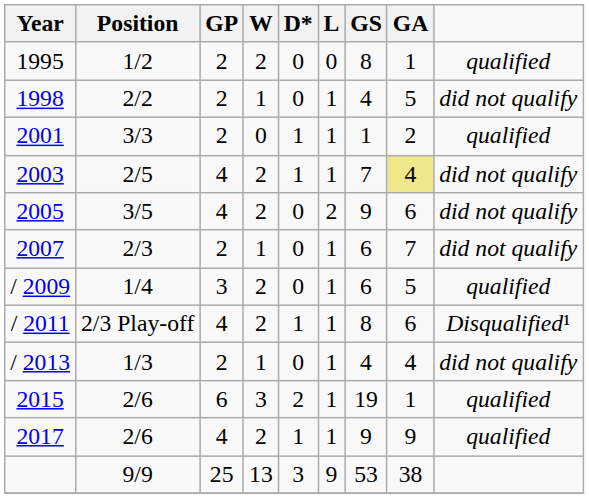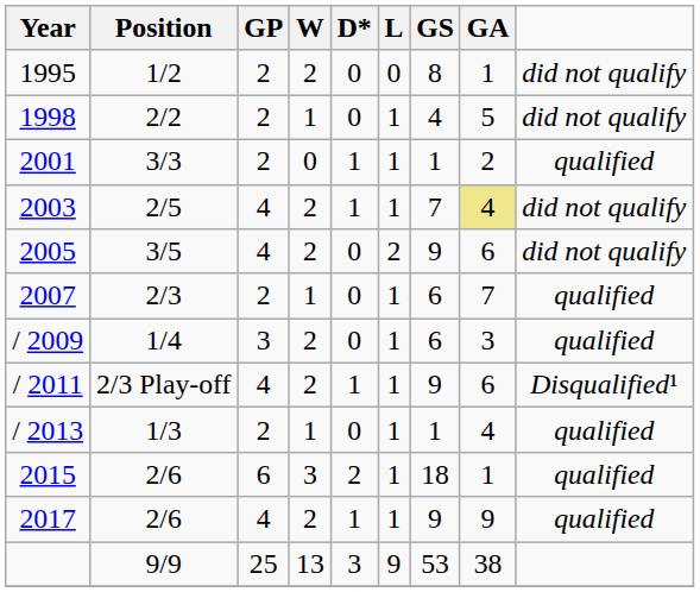 <table class="wikitable" style="text-align: center;">
 <tr>
 <th>Year</th>
 <th>Position</th>
 <th>GP</th>
 <th>W</th>
 <th>D*</th>
 <th>L</th>
 <th>GS</th>
 <th>GA</th>
 <td></td>
 </tr>
 <tr>
 <td>1995</td>
 <td>1/2</td>
 <td>2</td>
 <td>2</td>
 <td>0</td>
 <td>0</td>
 <td>8</td>
 <td>1</td>
-<td><em>qualified</em></td>
+<td><em>did not qualify</em></td>
 </tr>
 <tr>
 <td><a href='#'>1998</a></td>
 <td>2/2</td>
 <td>2</td>
 <td>1</td>
 <td>0</td>
 <td>1</td>
 <td>4</td>
 <td>5</td>
 <td><em>did not qualify</em></td>
 </tr>
 <tr>
 <td> <a href='#'>2001</a></td>
 <td>3/3</td>
 <td>2</td>
 <td>0</td>
 <td>1</td>
 <td>1</td>
 <td>1</td>
 <td>2</td>
 <td><em>qualified</em></td>
 </tr>
 <tr>
 <td><a href='#'>2003</a></td>
 <td>2/5</td>
 <td>4</td>
 <td>2</td>
 <td>1</td>
 <td>1</td>
 <td>7</td>
 <td style="background: khaki;">4</td>
 <td><em>did not qualify</em></td>
 </tr>
 <tr>
 <td><a href='#'>2005</a></td>
 <td>3/5</td>
 <td>4</td>
 <td>2</td>
 <td>0</td>
 <td>2</td>
 <td>9</td>
 <td>6</td>
 <td><em>did not qualify</em></td>
 </tr>
 <tr>
 <td><a href='#'>2007</a></td>
 <td>2/3</td>
 <td>2</td>
 <td>1</td>
 <td>0</td>
 <td>1</td>
 <td>6</td>
 <td>7</td>
-<td><em>did not qualify</em></td>
+<td><em>qualified</em></td>
 </tr>
 <tr>
 <td>/ <a href='#'>2009</a></td>
 <td>1/4</td>
 <td>3</td>
 <td>2</td>
 <td>0</td>
 <td>1</td>
 <td>6</td>
-<td>5</td>
+<td>3</td>
 <td><em>qualified</em></td>
 </tr>
 <tr>
 <td>/ <a href='#'>2011</a></td>
 <td>2/3 Play-off</td>
 <td>4</td>
 <td>2</td>
 <td>1</td>
 <td>1</td>
-<td>8</td>
+<td>9</td>
 <td>6</td>
 <td><em>Disqualified</em>¹</td>
 </tr>
 <tr>
 <td>/ <a href='#'>2013</a></td>
 <td>1/3</td>
 <td>2</td>
 <td>1</td>
 <td>0</td>
 <td>1</td>
+<td>1</td>
 <td>4</td>
-<td>4</td>
-<td><em>did not qualify</em></td>
+<td><em>qualified</em></td>
 </tr>
 <tr>
 <td> <a href='#'>2015</a></td>
 <td>2/6</td>
 <td>6</td>
 <td>3</td>
 <td>2</td>
 <td>1</td>
-<td>19</td>
+<td>18</td>
 <td>1</td>
 <td><em>qualified</em></td>
 </tr>
 <tr>
 <td> <a href='#'>2017</a></td>
 <td>2/6</td>
 <td>4</td>
 <td>2</td>
 <td>1</td>
 <td>1</td>
 <td>9</td>
 <td>9</td>
 <td><em>qualified</em></td>
 </tr>
 <tr>
 <td></td>
 <td>9/9</td>
 <td>25</td>
 <td>13</td>
 <td>3</td>
 <td>9</td>
 <td>53</td>
 <td>38</td>
 <td></td>
 </tr>
 <tr>
 </tr>
 </table>
